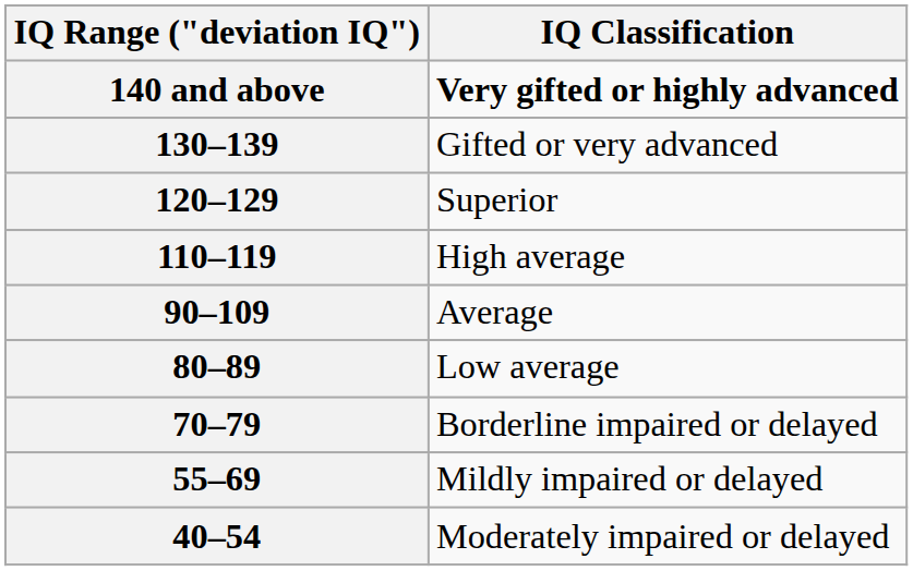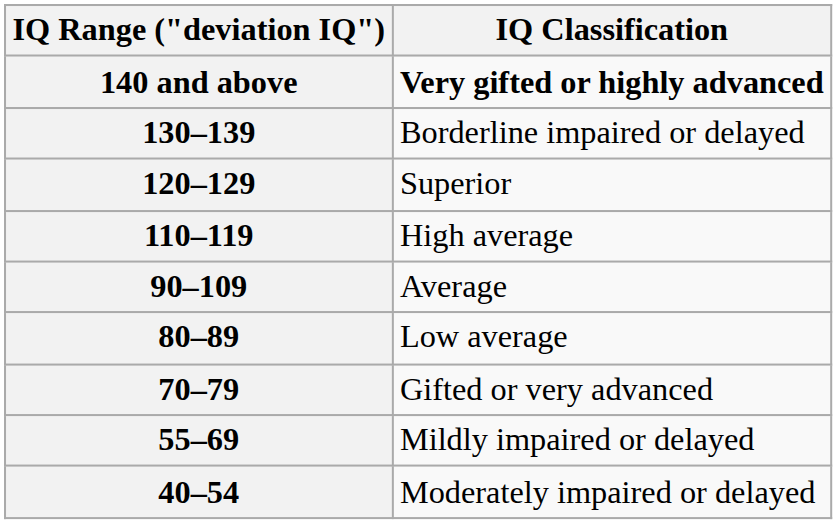 <table class="wikitable">
 <tr>
 <th>IQ Range ("deviation IQ")</th>
 <th>IQ Classification</th>
 </tr>
 <tr>
 <th>140 and above</th>
 <td><strong>Very gifted or highly advanced</strong></td>
 </tr>
 <tr>
 <th>130–139</th>
-<td>Gifted or very advanced</td>
+<td>Borderline impaired or delayed</td>
 </tr>
 <tr>
 <th>120–129</th>
 <td>Superior</td>
 </tr>
 <tr>
 <th>110–119</th>
 <td>High average</td>
 </tr>
 <tr>
 <th>90–109</th>
 <td>Average</td>
 </tr>
 <tr>
 <th>80–89</th>
 <td>Low average</td>
 </tr>
 <tr>
 <th>70–79</th>
-<td>Borderline impaired or delayed</td>
+<td>Gifted or very advanced</td>
 </tr>
 <tr>
 <th>55–69</th>
 <td>Mildly impaired or delayed</td>
 </tr>
 <tr>
 <th>40–54</th>
 <td>Moderately impaired or delayed</td>
 </tr>
 </table>
